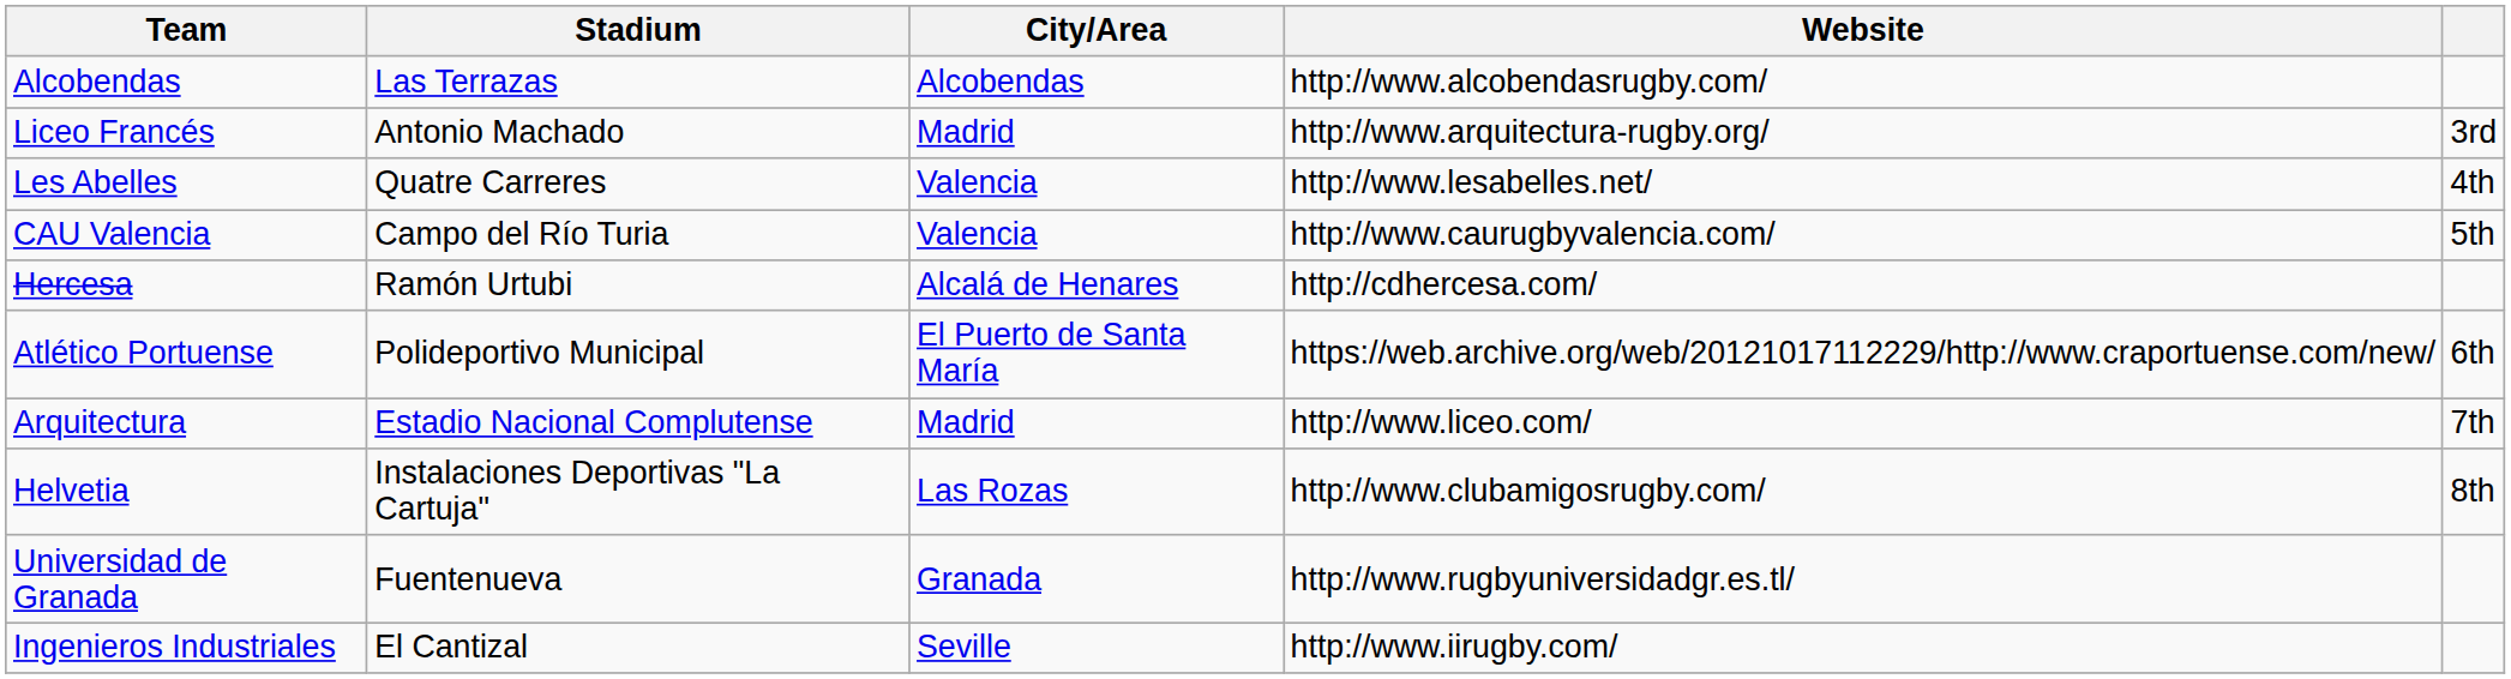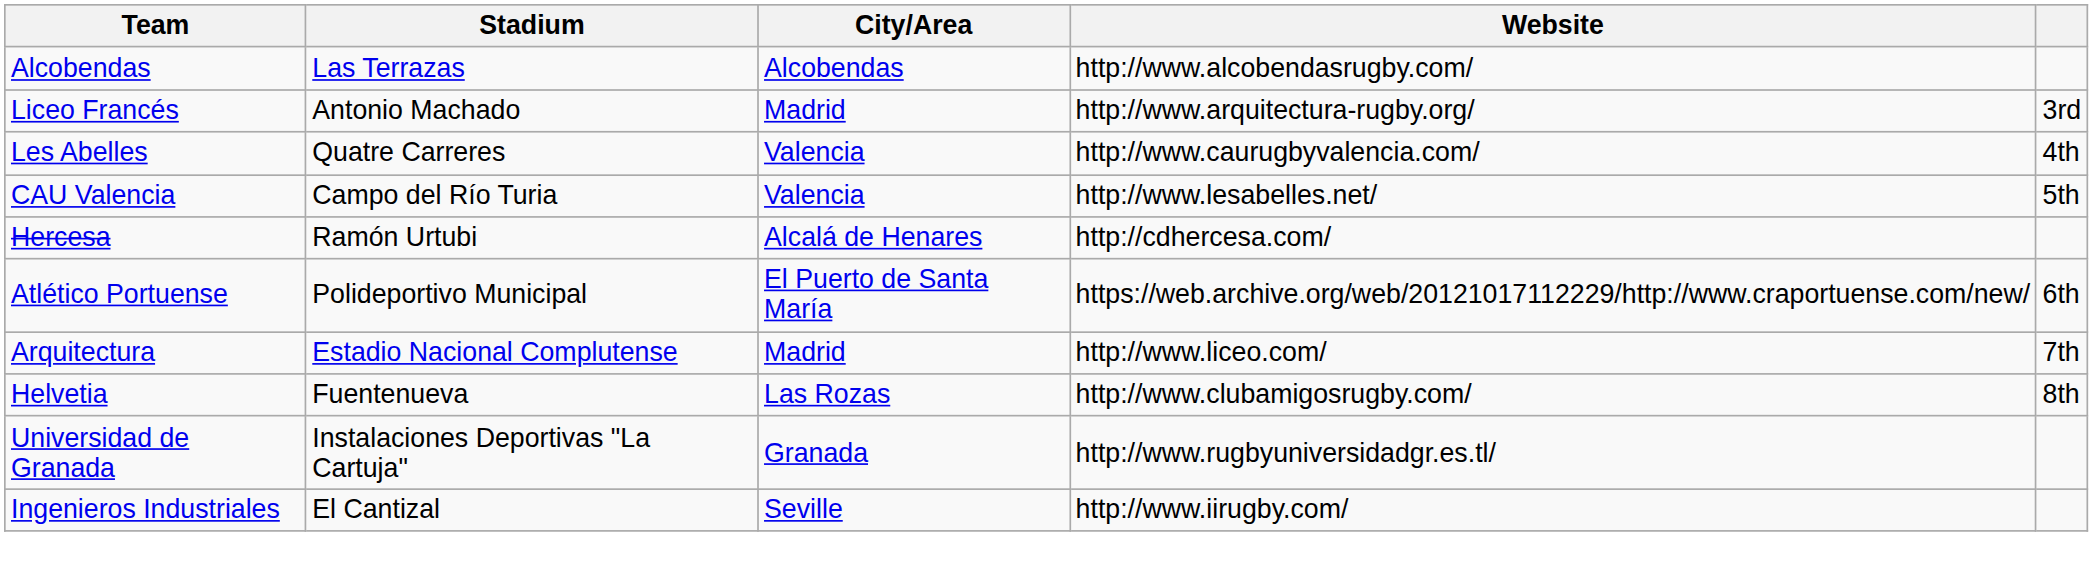 <table class="wikitable sortable">
 <tr>
 <th>Team</th>
 <th>Stadium</th>
 <th>City/Area</th>
 <th>Website</th>
 <th></th>
 </tr>
 <tr>
 <td><a href='#'>Alcobendas</a></td>
 <td><a href='#'>Las Terrazas</a></td>
 <td><a href='#'>Alcobendas</a></td>
 <td>http://www.alcobendasrugby.com/</td>
 <td></td>
 </tr>
 <tr>
 <td><a href='#'>Liceo Francés</a></td>
 <td>Antonio Machado</td>
 <td><a href='#'>Madrid</a></td>
 <td>http://www.arquitectura-rugby.org/</td>
 <td>3rd</td>
 </tr>
 <tr>
 <td><a href='#'>Les Abelles</a></td>
 <td>Quatre Carreres</td>
 <td><a href='#'>Valencia</a></td>
-<td>http://www.lesabelles.net/</td>
+<td>http://www.caurugbyvalencia.com/</td>
 <td>4th</td>
 </tr>
 <tr>
 <td><a href='#'>CAU Valencia</a></td>
 <td>Campo del Río Turia</td>
 <td><a href='#'>Valencia</a></td>
-<td>http://www.caurugbyvalencia.com/</td>
+<td>http://www.lesabelles.net/</td>
 <td>5th</td>
 </tr>
 <tr>
 <td><a href='#'><s>Hercesa</s></a></td>
 <td>Ramón Urtubi</td>
 <td><a href='#'>Alcalá de Henares</a></td>
 <td>http://cdhercesa.com/</td>
 <td></td>
 </tr>
 <tr>
 <td><a href='#'>Atlético Portuense</a></td>
 <td>Polideportivo Municipal</td>
 <td><a href='#'>El Puerto de Santa María</a></td>
 <td>https://web.archive.org/web/20121017112229/http://www.craportuense.com/new/</td>
 <td>6th</td>
 </tr>
 <tr>
 <td><a href='#'>Arquitectura</a></td>
 <td><a href='#'>Estadio Nacional Complutense</a></td>
 <td><a href='#'>Madrid</a></td>
 <td>http://www.liceo.com/</td>
 <td>7th</td>
 </tr>
 <tr>
 <td><a href='#'>Helvetia</a></td>
-<td>Instalaciones Deportivas "La Cartuja"</td>
+<td>Fuentenueva</td>
 <td><a href='#'>Las Rozas</a></td>
 <td>http://www.clubamigosrugby.com/</td>
 <td>8th</td>
 </tr>
 <tr>
 <td><a href='#'>Universidad de Granada</a></td>
-<td>Fuentenueva</td>
+<td>Instalaciones Deportivas "La Cartuja"</td>
 <td><a href='#'>Granada</a></td>
 <td>http://www.rugbyuniversidadgr.es.tl/</td>
 <td></td>
 </tr>
 <tr>
 <td><a href='#'>Ingenieros Industriales</a></td>
 <td>El Cantizal</td>
 <td><a href='#'>Seville</a></td>
 <td>http://www.iirugby.com/</td>
 <td></td>
 </tr>
 </table>
